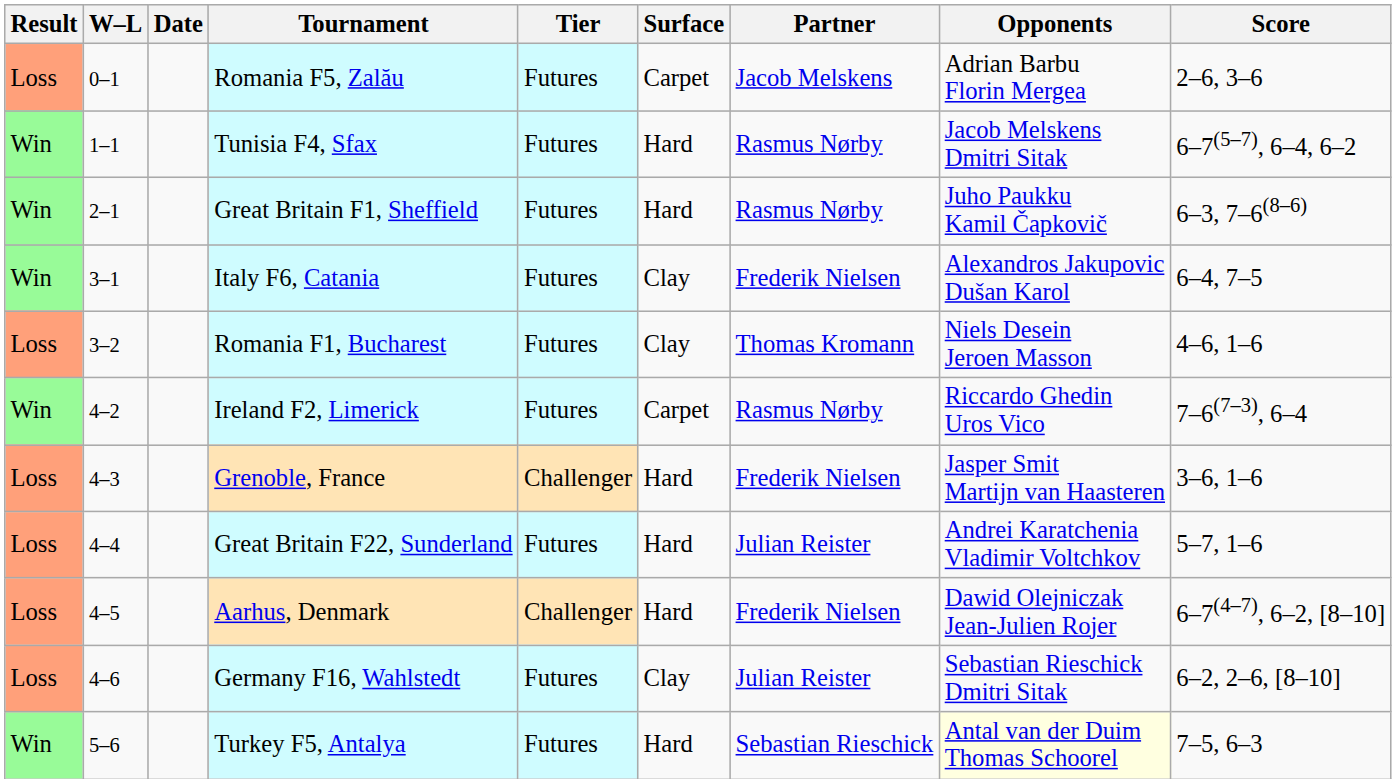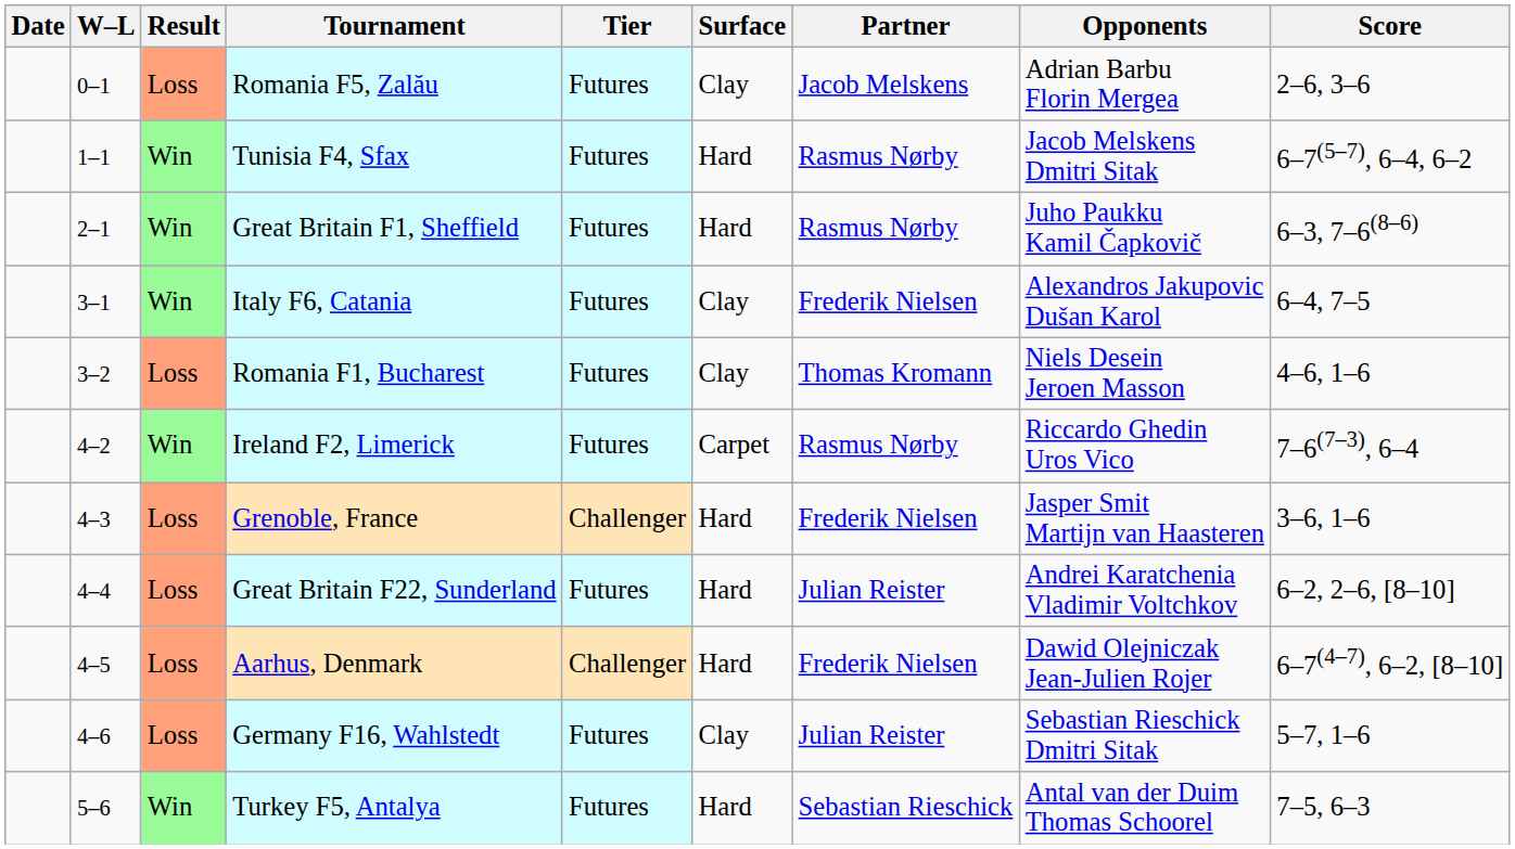 <table class="sortable wikitable">
 <tr>
+<th>Date</th>
+<th class="unsortable">W–L</th>
 <th>Result</th>
-<th class="unsortable">W–L</th>
-<th>Date</th>
 <th>Tournament</th>
 <th>Tier</th>
 <th>Surface</th>
 <th>Partner</th>
 <th>Opponents</th>
 <th class="unsortable">Score</th>
 </tr>
 <tr>
+<td></td>
+<td><small>0–1</small></td>
 <td bgcolor=FFA07A>Loss</td>
-<td><small>0–1</small></td>
-<td></td>
 <td style="background:#cffcff;">Romania F5, <a href='#'>Zalău</a></td>
 <td style="background:#cffcff;">Futures</td>
-<td>Carpet</td>
+<td>Clay</td>
 <td> <a href='#'>Jacob Melskens</a></td>
 <td> Adrian Barbu <br>  <a href='#'>Florin Mergea</a></td>
 <td>2–6, 3–6</td>
 </tr>
 <tr>
+<td></td>
+<td><small>1–1</small></td>
 <td bgcolor=98FB98>Win</td>
-<td><small>1–1</small></td>
-<td></td>
 <td style="background:#cffcff;">Tunisia F4, <a href='#'>Sfax</a></td>
 <td style="background:#cffcff;">Futures</td>
 <td>Hard</td>
 <td> <a href='#'>Rasmus Nørby</a></td>
 <td> <a href='#'>Jacob Melskens</a> <br>  <a href='#'>Dmitri Sitak</a></td>
 <td>6–7<sup>(5–7)</sup>, 6–4, 6–2</td>
 </tr>
 <tr>
+<td></td>
+<td><small>2–1</small></td>
 <td bgcolor=98FB98>Win</td>
-<td><small>2–1</small></td>
-<td></td>
 <td style="background:#cffcff;">Great Britain F1, <a href='#'>Sheffield</a></td>
 <td style="background:#cffcff;">Futures</td>
 <td>Hard</td>
 <td> <a href='#'>Rasmus Nørby</a></td>
 <td> <a href='#'>Juho Paukku</a> <br>  <a href='#'>Kamil Čapkovič</a></td>
 <td>6–3, 7–6<sup>(8–6)</sup></td>
 </tr>
 <tr>
+<td></td>
+<td><small>3–1</small></td>
 <td bgcolor=98FB98>Win</td>
-<td><small>3–1</small></td>
-<td></td>
 <td style="background:#cffcff;">Italy F6, <a href='#'>Catania</a></td>
 <td style="background:#cffcff;">Futures</td>
 <td>Clay</td>
 <td> <a href='#'>Frederik Nielsen</a></td>
 <td> <a href='#'>Alexandros Jakupovic</a> <br>  <a href='#'>Dušan Karol</a></td>
 <td>6–4, 7–5</td>
 </tr>
 <tr>
+<td></td>
+<td><small>3–2</small></td>
 <td bgcolor=FFA07A>Loss</td>
-<td><small>3–2</small></td>
-<td></td>
 <td style="background:#cffcff;">Romania F1, <a href='#'>Bucharest</a></td>
 <td style="background:#cffcff;">Futures</td>
 <td>Clay</td>
 <td> <a href='#'>Thomas Kromann</a></td>
 <td> <a href='#'>Niels Desein</a> <br>  <a href='#'>Jeroen Masson</a></td>
 <td>4–6, 1–6</td>
 </tr>
 <tr>
+<td></td>
+<td><small>4–2</small></td>
 <td bgcolor=98FB98>Win</td>
-<td><small>4–2</small></td>
-<td></td>
 <td style="background:#cffcff;">Ireland F2, <a href='#'>Limerick</a></td>
 <td style="background:#cffcff;">Futures</td>
 <td>Carpet</td>
 <td> <a href='#'>Rasmus Nørby</a></td>
 <td> <a href='#'>Riccardo Ghedin</a> <br>  <a href='#'>Uros Vico</a></td>
 <td>7–6<sup>(7–3)</sup>, 6–4</td>
 </tr>
 <tr>
+<td></td>
+<td><small>4–3</small></td>
 <td bgcolor=FFA07A>Loss</td>
-<td><small>4–3</small></td>
-<td></td>
 <td style="background:moccasin;"><a href='#'>Grenoble</a>, France</td>
 <td style="background:moccasin;">Challenger</td>
 <td>Hard</td>
 <td> <a href='#'>Frederik Nielsen</a></td>
 <td> <a href='#'>Jasper Smit</a> <br>  <a href='#'>Martijn van Haasteren</a></td>
 <td>3–6, 1–6</td>
 </tr>
 <tr>
+<td></td>
+<td><small>4–4</small></td>
 <td bgcolor=FFA07A>Loss</td>
-<td><small>4–4</small></td>
-<td></td>
 <td style="background:#cffcff;">Great Britain F22, <a href='#'>Sunderland</a></td>
 <td style="background:#cffcff;">Futures</td>
 <td>Hard</td>
 <td> <a href='#'>Julian Reister</a></td>
 <td> <a href='#'>Andrei Karatchenia</a> <br>  <a href='#'>Vladimir Voltchkov</a></td>
-<td>5–7, 1–6</td>
+<td>6–2, 2–6, [8–10]</td>
 </tr>
 <tr>
+<td></td>
+<td><small>4–5</small></td>
 <td bgcolor=FFA07A>Loss</td>
-<td><small>4–5</small></td>
-<td></td>
 <td style="background:moccasin;"><a href='#'>Aarhus</a>, Denmark</td>
 <td style="background:moccasin;">Challenger</td>
 <td>Hard</td>
 <td> <a href='#'>Frederik Nielsen</a></td>
 <td> <a href='#'>Dawid Olejniczak</a> <br>  <a href='#'>Jean-Julien Rojer</a></td>
 <td>6–7<sup>(4–7)</sup>, 6–2, [8–10]</td>
 </tr>
 <tr>
+<td></td>
+<td><small>4–6</small></td>
 <td bgcolor=FFA07A>Loss</td>
-<td><small>4–6</small></td>
-<td></td>
 <td style="background:#cffcff;">Germany F16, <a href='#'>Wahlstedt</a></td>
 <td style="background:#cffcff;">Futures</td>
 <td>Clay</td>
 <td> <a href='#'>Julian Reister</a></td>
 <td> <a href='#'>Sebastian Rieschick</a> <br>  <a href='#'>Dmitri Sitak</a></td>
-<td>6–2, 2–6, [8–10]</td>
+<td>5–7, 1–6</td>
 </tr>
 <tr>
+<td></td>
+<td><small>5–6</small></td>
 <td bgcolor=98FB98>Win</td>
-<td><small>5–6</small></td>
-<td></td>
 <td style="background:#cffcff;">Turkey F5, <a href='#'>Antalya</a></td>
 <td style="background:#cffcff;">Futures</td>
 <td>Hard</td>
 <td> <a href='#'>Sebastian Rieschick</a></td>
-<td style="background: lightyellow;"> <a href='#'>Antal van der Duim</a> <br>  <a href='#'>Thomas Schoorel</a></td>
+<td> <a href='#'>Antal van der Duim</a> <br>  <a href='#'>Thomas Schoorel</a></td>
 <td>7–5, 6–3</td>
 </tr>
 </table>
